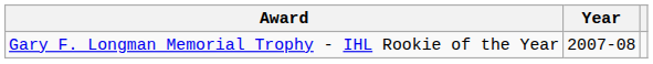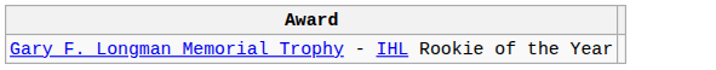 <table class="wikitable">
 <tr>
 <th>Award</th>
-<th>Year</th>
 <th></th>
 </tr>
 <tr>
 <td><a href='#'>Gary F. Longman Memorial Trophy</a> - <a href='#'>IHL</a> Rookie of the Year</td>
-<td>2007-08</td>
 <td></td>
 </tr>
 </table>
